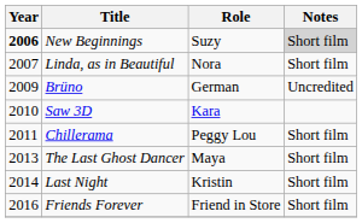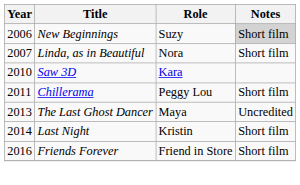 <table class="wikitable sortable">
 <tr>
 <th scope="col">Year</th>
 <th scope="col">Title</th>
 <th scope="col">Role</th>
 <th scope="col" class="unsortable">Notes</th>
 </tr>
 <tr>
-<td><strong>2006</strong></td>
+<td>2006</td>
 <td><em>New Beginnings</em></td>
 <td>Suzy</td>
 <td style="background: lightgrey;">Short film</td>
 </tr>
 <tr>
 <td>2007</td>
 <td><em>Linda, as in Beautiful</em></td>
 <td>Nora</td>
 <td>Short film</td>
-</tr>
-<tr>
-<td>2009</td>
-<td><em><a href='#'>Brüno</a></em></td>
-<td>German</td>
-<td>Uncredited</td>
 </tr>
 <tr>
 <td>2010</td>
 <td><em><a href='#'>Saw 3D</a></em></td>
 <td><a href='#'>Kara</a></td>
 <td></td>
 </tr>
 <tr>
 <td>2011</td>
 <td><em><a href='#'>Chillerama</a></em></td>
 <td>Peggy Lou</td>
 <td>Short film</td>
 </tr>
 <tr>
 <td>2013</td>
 <td><em>The Last Ghost Dancer</em></td>
 <td>Maya</td>
-<td>Short film</td>
+<td>Uncredited</td>
 </tr>
 <tr>
 <td>2014</td>
 <td><em>Last Night</em></td>
 <td>Kristin</td>
 <td>Short film</td>
 </tr>
 <tr>
 <td>2016</td>
 <td><em>Friends Forever</em></td>
 <td>Friend in Store</td>
 <td>Short film</td>
 </tr>
 <tr>
 </tr>
 </table>
